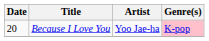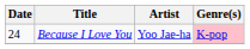 <table class="wikitable" style="text-align: left;">
 <tr>
 <th>Date</th>
 <th>Title</th>
 <th>Artist</th>
 <th>Genre(s)</th>
 </tr>
 <tr>
-<td>20</td>
+<td>24</td>
 <td><em><a href='#'>Because I Love You</a></em></td>
 <td><a href='#'>Yoo Jae-ha</a></td>
 <td style="background: pink;"><a href='#'>K-pop</a></td>
 </tr>
 <tr>
 </tr>
 </table>
